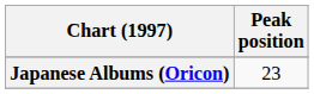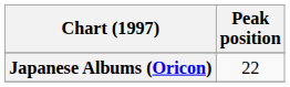 <table class="wikitable sortable plainrowheaders">
 <tr>
 <th scope="col">Chart (1997)</th>
 <th scope="col">Peak<br>position</th>
 </tr>
 <tr>
 </tr>
 <tr>
 </tr>
 <tr>
 <th scope="row">Japanese Albums (<a href='#'>Oricon</a>)</th>
-<td align="center">23</td>
+<td align="center">22</td>
 </tr>
 <tr>
 </tr>
 </table>
